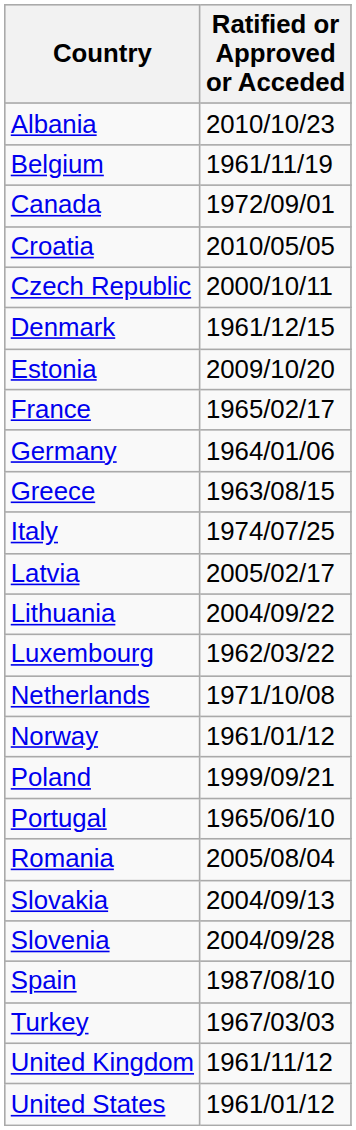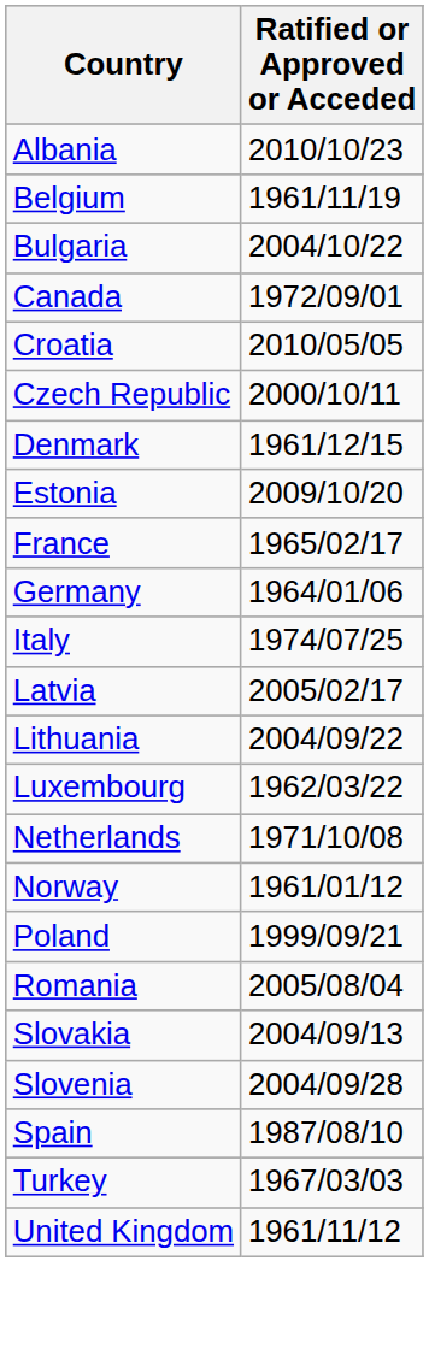 <table class="wikitable sortable">
 <tr>
 <th>Country</th>
 <th>Ratified or<br>Approved<br>or Acceded</th>
 </tr>
 <tr>
 <td><a href='#'>Albania</a></td>
 <td>2010/10/23</td>
 </tr>
 <tr>
 <td><a href='#'>Belgium</a></td>
 <td>1961/11/19</td>
+</tr>
+<tr>
+<td><a href='#'>Bulgaria</a></td>
+<td>2004/10/22</td>
 </tr>
 <tr>
 <td><a href='#'>Canada</a></td>
 <td>1972/09/01</td>
 </tr>
 <tr>
 <td><a href='#'>Croatia</a></td>
 <td>2010/05/05</td>
 </tr>
 <tr>
 <td><a href='#'>Czech Republic</a></td>
 <td>2000/10/11</td>
 </tr>
 <tr>
 <td><a href='#'>Denmark</a></td>
 <td>1961/12/15</td>
 </tr>
 <tr>
 <td><a href='#'>Estonia</a></td>
 <td>2009/10/20</td>
 </tr>
 <tr>
 <td><a href='#'>France</a></td>
 <td>1965/02/17</td>
 </tr>
 <tr>
 <td><a href='#'>Germany</a></td>
 <td>1964/01/06</td>
 </tr>
 <tr>
-<td><a href='#'>Greece</a></td>
-<td>1963/08/15</td>
-</tr>
-<tr>
 <td><a href='#'>Italy</a></td>
 <td>1974/07/25</td>
 </tr>
 <tr>
 <td><a href='#'>Latvia</a></td>
 <td>2005/02/17</td>
 </tr>
 <tr>
 <td><a href='#'>Lithuania</a></td>
 <td>2004/09/22</td>
 </tr>
 <tr>
 <td><a href='#'>Luxembourg</a></td>
 <td>1962/03/22</td>
 </tr>
 <tr>
 <td><a href='#'>Netherlands</a></td>
 <td>1971/10/08</td>
 </tr>
 <tr>
 <td><a href='#'>Norway</a></td>
 <td>1961/01/12</td>
 </tr>
 <tr>
 <td><a href='#'>Poland</a></td>
 <td>1999/09/21</td>
 </tr>
 <tr>
-<td><a href='#'>Portugal</a></td>
-<td>1965/06/10</td>
-</tr>
-<tr>
 <td><a href='#'>Romania</a></td>
 <td>2005/08/04</td>
 </tr>
 <tr>
 <td><a href='#'>Slovakia</a></td>
 <td>2004/09/13</td>
 </tr>
 <tr>
 <td><a href='#'>Slovenia</a></td>
 <td>2004/09/28</td>
 </tr>
 <tr>
 <td><a href='#'>Spain</a></td>
 <td>1987/08/10</td>
 </tr>
 <tr>
 <td><a href='#'>Turkey</a></td>
 <td>1967/03/03</td>
 </tr>
 <tr>
 <td><a href='#'>United Kingdom</a></td>
 <td>1961/11/12</td>
 </tr>
-<tr>
-<td><a href='#'>United States</a></td>
-<td>1961/01/12</td>
-</tr>
 </table>
